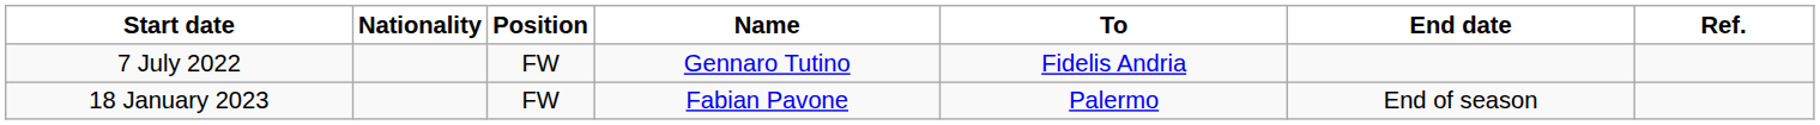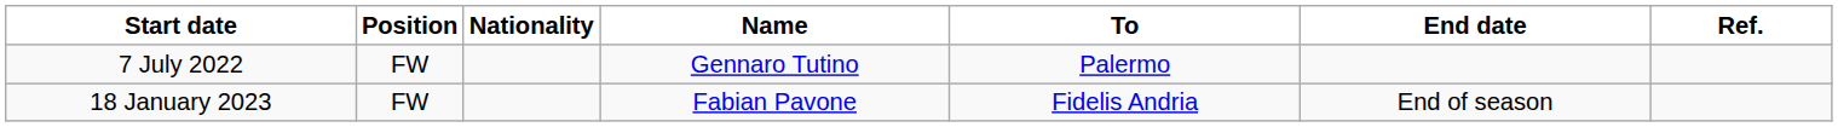 <table class="wikitable" style="text-align:center; font-size:90%; ">
 <tr>
 <th style="background:#FFFFFF; color:black; width:200px;">Start date</th>
+<th style="background:#FFFFFF; color:black; width:50px;">Position</th>
 <th style="background:#FFFFFF; color:black; width:50px;">Nationality</th>
-<th style="background:#FFFFFF; color:black; width:50px;">Position</th>
 <th style="background:#FFFFFF; color:black; width:200px;">Name</th>
 <th style="background:#FFFFFF; color:black; width:200px;">To</th>
 <th style="background:#FFFFFF; color:black; width:200px;">End date</th>
 <th style="background:#FFFFFF; color:black; width:100px;">Ref.</th>
 </tr>
 <tr>
 <td>7 July 2022</td>
+<td>FW</td>
 <td></td>
-<td>FW</td>
 <td><a href='#'>Gennaro Tutino</a></td>
-<td><a href='#'>Fidelis Andria</a></td>
+<td><a href='#'>Palermo</a></td>
 <td></td>
 <td></td>
 </tr>
 <tr>
 <td>18 January 2023</td>
+<td>FW</td>
 <td></td>
-<td>FW</td>
 <td><a href='#'>Fabian Pavone</a></td>
-<td><a href='#'>Palermo</a></td>
+<td><a href='#'>Fidelis Andria</a></td>
 <td>End of season</td>
 <td></td>
 </tr>
 </table>
